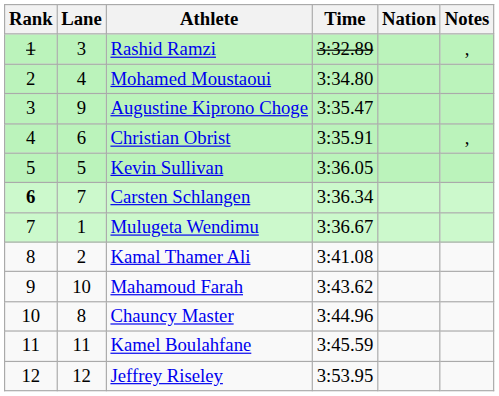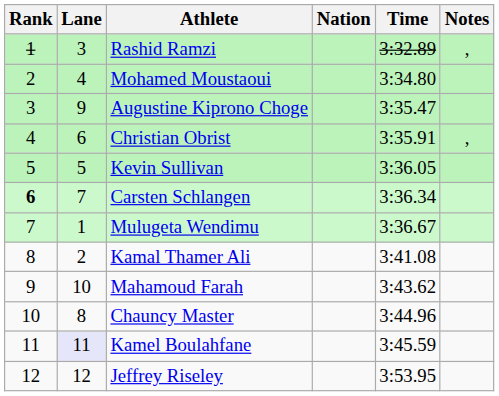 <table class="wikitable sortable" style="text-align:center">
 <tr>
 <th>Rank</th>
 <th>Lane</th>
 <th>Athlete</th>
+<th>Nation</th>
 <th>Time</th>
-<th>Nation</th>
 <th>Notes</th>
 </tr>
 <tr bgcolor=bbf3bb>
 <td><s>1</s></td>
 <td>3</td>
 <td align=left><a href='#'>Rashid Ramzi</a></td>
+<td align=left></td>
 <td><s>3:32.89</s></td>
-<td align=left></td>
 <td>, </td>
 </tr>
 <tr bgcolor=bbf3bb>
 <td>2</td>
 <td>4</td>
 <td align=left><a href='#'>Mohamed Moustaoui</a></td>
+<td align=left></td>
 <td>3:34.80</td>
-<td align=left></td>
 <td></td>
 </tr>
 <tr bgcolor=bbf3bb>
 <td>3</td>
 <td>9</td>
 <td align=left><a href='#'>Augustine Kiprono Choge</a></td>
+<td align=left></td>
 <td>3:35.47</td>
-<td align=left></td>
 <td></td>
 </tr>
 <tr bgcolor=bbf3bb>
 <td>4</td>
 <td>6</td>
 <td align=left><a href='#'>Christian Obrist</a></td>
+<td align=left></td>
 <td>3:35.91</td>
-<td align=left></td>
 <td>, </td>
 </tr>
 <tr bgcolor=bbf3bb>
 <td>5</td>
 <td>5</td>
 <td align=left><a href='#'>Kevin Sullivan</a></td>
+<td align=left></td>
 <td>3:36.05</td>
-<td align=left></td>
 <td></td>
 </tr>
 <tr bgcolor=ccf9cc>
 <td><strong>6</strong></td>
 <td>7</td>
 <td align=left><a href='#'>Carsten Schlangen</a></td>
+<td align=left></td>
 <td>3:36.34</td>
-<td align=left></td>
 <td></td>
 </tr>
 <tr bgcolor=ccf9cc>
 <td>7</td>
 <td>1</td>
 <td align=left><a href='#'>Mulugeta Wendimu</a></td>
+<td align=left></td>
 <td>3:36.67</td>
-<td align=left></td>
 <td></td>
 </tr>
 <tr>
 <td>8</td>
 <td>2</td>
 <td align=left><a href='#'>Kamal Thamer Ali</a></td>
+<td align=left></td>
 <td>3:41.08</td>
-<td align=left></td>
 <td></td>
 </tr>
 <tr>
 <td>9</td>
 <td>10</td>
 <td align=left><a href='#'>Mahamoud Farah</a></td>
+<td align=left></td>
 <td>3:43.62</td>
-<td align=left></td>
 <td></td>
 </tr>
 <tr>
 <td>10</td>
 <td>8</td>
 <td align=left><a href='#'>Chauncy Master</a></td>
+<td align=left></td>
 <td>3:44.96</td>
-<td align=left></td>
 <td></td>
 </tr>
 <tr>
 <td>11</td>
-<td>11</td>
+<td style="background: lavender;">11</td>
 <td align=left><a href='#'>Kamel Boulahfane</a></td>
+<td align=left></td>
 <td>3:45.59</td>
-<td align=left></td>
 <td></td>
 </tr>
 <tr>
 <td>12</td>
 <td>12</td>
 <td align=left><a href='#'>Jeffrey Riseley</a></td>
+<td align=left></td>
 <td>3:53.95</td>
-<td align=left></td>
 <td></td>
 </tr>
 </table>
